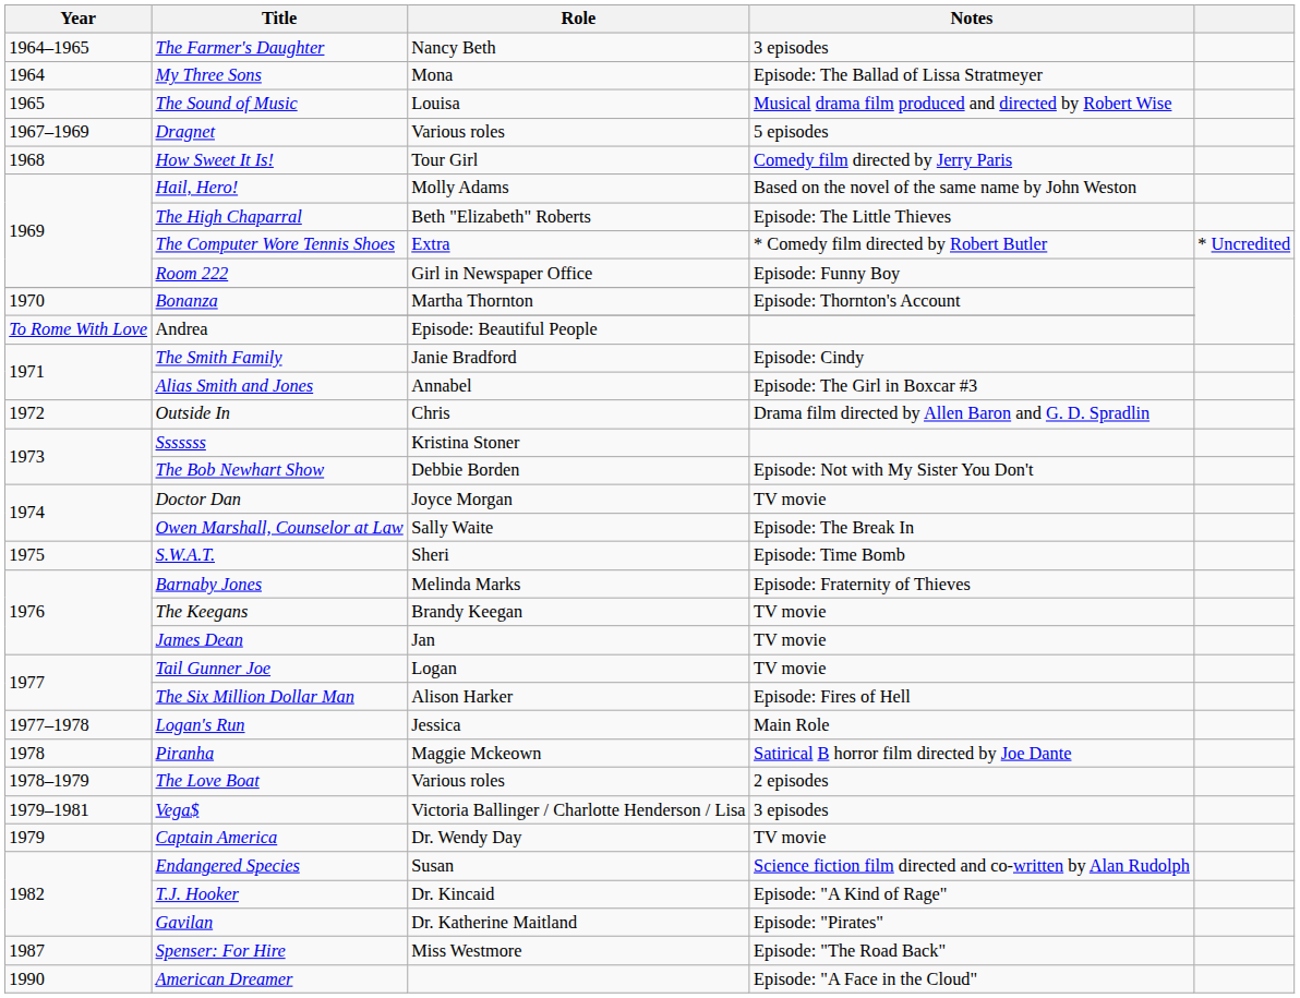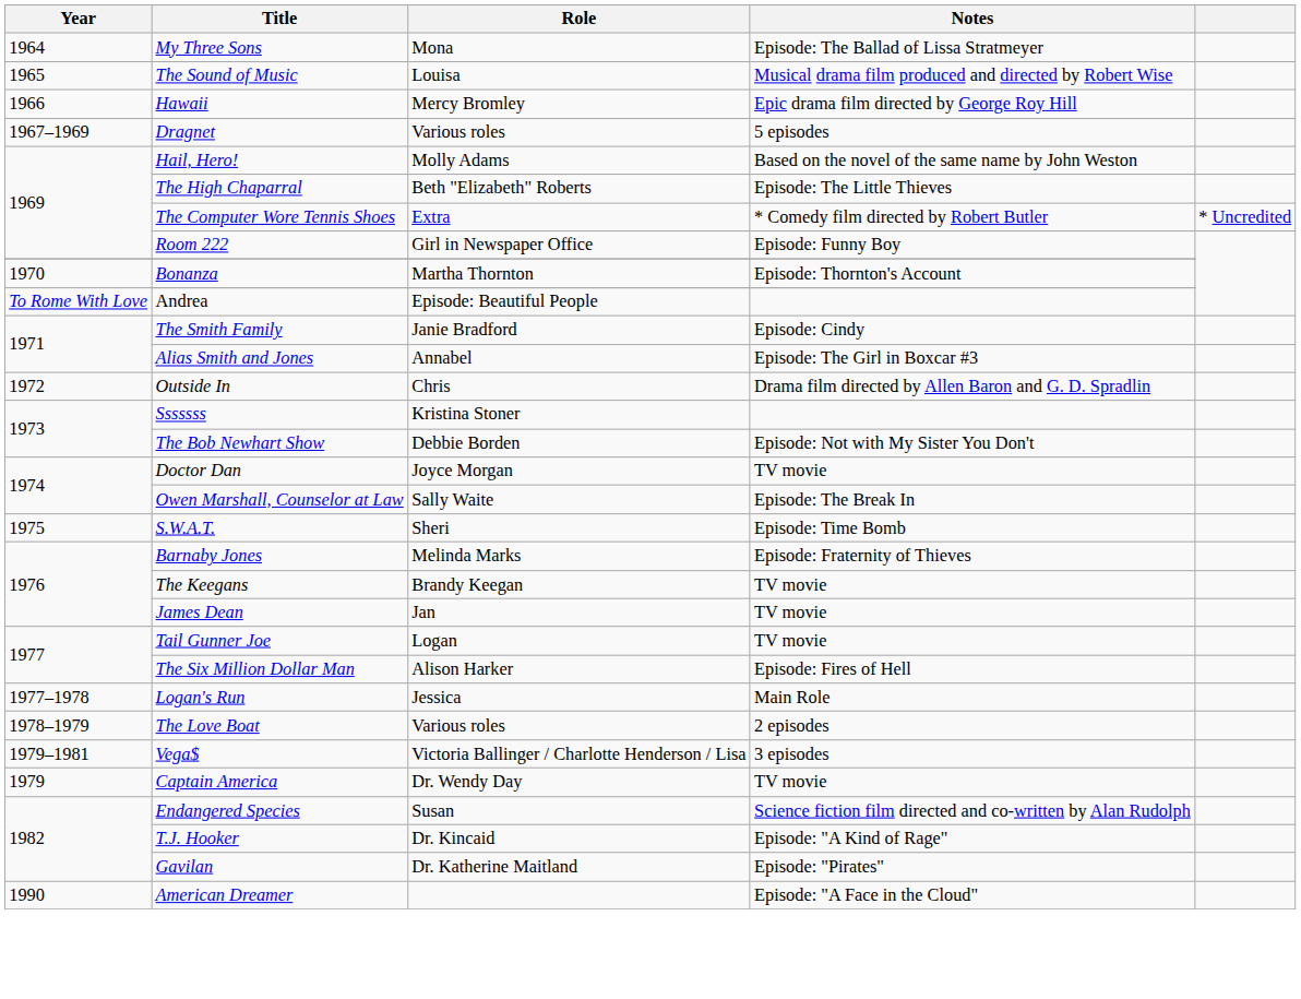 <table class="wikitable sortable">
 <tr>
 <th>Year</th>
 <th>Title</th>
 <th>Role</th>
 <th class="unsortable">Notes</th>
 <th class="unsortable"></th>
-</tr>
-<tr>
-<td>1964–1965</td>
-<td><em><a href='#'>The Farmer's Daughter</a></em></td>
-<td>Nancy Beth</td>
-<td>3 episodes</td>
-<td></td>
 </tr>
 <tr>
 <td>1964</td>
 <td><em><a href='#'>My Three Sons</a></em></td>
 <td>Mona</td>
 <td>Episode: The Ballad of Lissa Stratmeyer</td>
 <td></td>
 </tr>
 <tr>
 <td>1965</td>
 <td><em><a href='#'>The Sound of Music</a></em></td>
 <td>Louisa</td>
 <td><a href='#'>Musical</a> <a href='#'>drama film</a> <a href='#'>produced</a> and <a href='#'>directed</a> by <a href='#'>Robert Wise</a></td>
 <td></td>
 </tr>
 <tr>
+<td>1966</td>
+<td><em><a href='#'>Hawaii</a></em></td>
+<td>Mercy Bromley</td>
+<td><a href='#'>Epic</a> drama film directed by <a href='#'>George Roy Hill</a></td>
+<td></td>
+</tr>
+<tr>
 <td>1967–1969</td>
 <td><em><a href='#'>Dragnet</a></em></td>
 <td>Various roles</td>
 <td>5 episodes</td>
-<td></td>
-</tr>
-<tr>
-<td>1968</td>
-<td><em><a href='#'>How Sweet It Is!</a></em></td>
-<td>Tour Girl</td>
-<td><a href='#'>Comedy film</a> directed by <a href='#'>Jerry Paris</a></td>
 <td></td>
 </tr>
 <tr>
 <td rowspan="4">1969</td>
 <td><em><a href='#'>Hail, Hero!</a></em></td>
 <td>Molly Adams</td>
 <td>Based on the novel of the same name by John Weston</td>
 <td></td>
 </tr>
 <tr>
 <td><em><a href='#'>The High Chaparral</a></em></td>
 <td>Beth "Elizabeth" Roberts</td>
 <td>Episode: The Little Thieves</td>
 </tr>
 <tr>
 <td><em><a href='#'>The Computer Wore Tennis Shoes</a></em></td>
 <td><a href='#'>Extra</a></td>
 <td>* Comedy film directed by <a href='#'>Robert Butler</a></td>
 <td>* <a href='#'>Uncredited</a></td>
 </tr>
 <tr>
 <td><em><a href='#'>Room 222</a></em></td>
 <td>Girl in Newspaper Office</td>
 <td>Episode: Funny Boy</td>
 </tr>
 <tr>
 </tr>
 <tr>
 <td rowspan="2">1970</td>
 <td><em><a href='#'>Bonanza</a></em></td>
 <td>Martha Thornton</td>
 <td>Episode: Thornton's Account</td>
 </tr>
 <tr>
 </tr>
 <tr>
 <td><em><a href='#'>To Rome With Love</a></em></td>
 <td>Andrea</td>
 <td>Episode: Beautiful People</td>
 <td></td>
 </tr>
 <tr>
 <td rowspan="2">1971</td>
 <td><em><a href='#'>The Smith Family</a></em></td>
 <td>Janie Bradford</td>
 <td>Episode: Cindy</td>
 <td></td>
 </tr>
 <tr>
 <td><em><a href='#'>Alias Smith and Jones</a></em></td>
 <td>Annabel</td>
 <td>Episode: The Girl in Boxcar #3</td>
 <td></td>
 </tr>
 <tr>
 <td>1972</td>
 <td><em>Outside In</em></td>
 <td>Chris</td>
 <td>Drama film directed by <a href='#'>Allen Baron</a> and <a href='#'>G. D. Spradlin</a></td>
 <td></td>
 </tr>
 <tr>
 <td rowspan="2">1973</td>
 <td><em><a href='#'>Sssssss</a></em></td>
 <td>Kristina Stoner</td>
 <td></td>
 <td></td>
 </tr>
 <tr>
 <td><em><a href='#'>The Bob Newhart Show</a></em></td>
 <td>Debbie Borden</td>
 <td>Episode: Not with My Sister You Don't</td>
 <td></td>
 </tr>
 <tr>
 <td rowspan="2">1974</td>
 <td><em>Doctor Dan</em></td>
 <td>Joyce Morgan</td>
 <td>TV movie</td>
 <td></td>
 </tr>
 <tr>
 <td><em><a href='#'>Owen Marshall, Counselor at Law</a></em></td>
 <td>Sally Waite</td>
 <td>Episode: The Break In</td>
 <td></td>
 </tr>
 <tr>
 <td>1975</td>
 <td><em><a href='#'>S.W.A.T.</a></em></td>
 <td>Sheri</td>
 <td>Episode: Time Bomb</td>
 <td></td>
 </tr>
 <tr>
 <td rowspan="3">1976</td>
 <td><em><a href='#'>Barnaby Jones</a></em></td>
 <td>Melinda Marks</td>
 <td>Episode: Fraternity of Thieves</td>
 <td></td>
 </tr>
 <tr>
 <td><em>The Keegans</em></td>
 <td>Brandy Keegan</td>
 <td>TV movie</td>
 <td></td>
 </tr>
 <tr>
 <td><em><a href='#'>James Dean</a></em></td>
 <td>Jan</td>
 <td>TV movie</td>
 <td></td>
 </tr>
 <tr>
 <td rowspan="2">1977</td>
 <td><em><a href='#'>Tail Gunner Joe</a></em></td>
 <td>Logan</td>
 <td>TV movie</td>
 <td></td>
 </tr>
 <tr>
 <td><em><a href='#'>The Six Million Dollar Man</a></em></td>
 <td>Alison Harker</td>
 <td>Episode: Fires of Hell</td>
 <td></td>
 </tr>
 <tr>
 <td>1977–1978</td>
 <td><em><a href='#'>Logan's Run</a></em></td>
 <td>Jessica</td>
 <td>Main Role</td>
 <td></td>
 </tr>
 <tr>
-<td>1978</td>
-<td><em><a href='#'>Piranha</a></em></td>
-<td>Maggie Mckeown</td>
-<td><a href='#'>Satirical</a> <a href='#'>B</a> horror film directed by <a href='#'>Joe Dante</a></td>
-<td></td>
-</tr>
-<tr>
 <td>1978–1979</td>
 <td><em><a href='#'>The Love Boat</a></em></td>
 <td>Various roles</td>
 <td>2 episodes</td>
 <td></td>
 </tr>
 <tr>
 <td>1979–1981</td>
 <td><em><a href='#'>Vega$</a></em></td>
 <td>Victoria Ballinger / Charlotte Henderson / Lisa</td>
 <td>3 episodes</td>
 <td></td>
 </tr>
 <tr>
 <td>1979</td>
 <td><em><a href='#'>Captain America</a></em></td>
 <td>Dr. Wendy Day</td>
 <td>TV movie</td>
 <td></td>
 </tr>
 <tr>
 <td rowspan="3">1982</td>
 <td><em><a href='#'>Endangered Species</a></em></td>
 <td>Susan</td>
 <td><a href='#'>Science fiction film</a> directed and co-<a href='#'>written</a> by <a href='#'>Alan Rudolph</a></td>
 <td></td>
 </tr>
 <tr>
 <td><em><a href='#'>T.J. Hooker</a></em></td>
 <td>Dr. Kincaid</td>
 <td>Episode: "A Kind of Rage"</td>
 <td></td>
 </tr>
 <tr>
 <td><em><a href='#'>Gavilan</a></em></td>
 <td>Dr. Katherine Maitland</td>
 <td>Episode: "Pirates"</td>
 <td></td>
 </tr>
 <tr>
-<td>1987</td>
-<td><em><a href='#'>Spenser: For Hire</a></em></td>
-<td>Miss Westmore</td>
-<td>Episode: "The Road Back"</td>
-<td></td>
-</tr>
-<tr>
 <td>1990</td>
 <td><em><a href='#'>American Dreamer</a></em></td>
 <td></td>
 <td>Episode: "A Face in the Cloud"</td>
 <td></td>
 </tr>
 </table>
